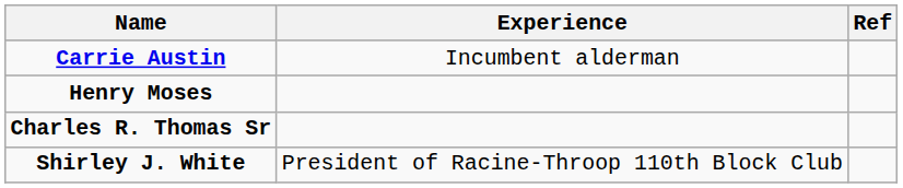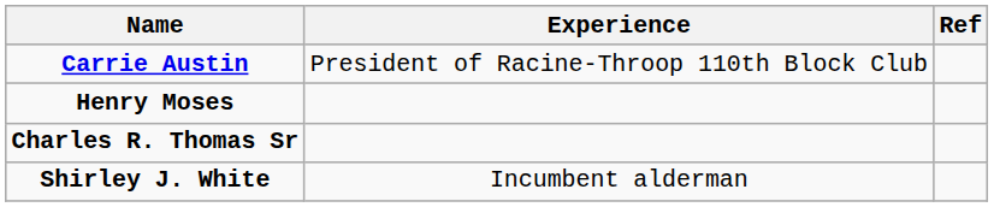 <table class="wikitable" style="text-align:center">
 <tr>
 <th>Name</th>
 <th>Experience</th>
 <th>Ref</th>
 </tr>
 <tr>
 <td><strong><a href='#'>Carrie Austin</a></strong></td>
-<td>Incumbent alderman</td>
+<td>President of Racine-Throop 110th Block Club</td>
 <td></td>
 </tr>
 <tr>
 <td><strong>Henry Moses</strong></td>
 <td></td>
 <td></td>
 </tr>
 <tr>
 <td><strong>Charles R. Thomas Sr</strong></td>
 <td></td>
 <td></td>
 </tr>
 <tr>
 <td><strong>Shirley J. White</strong></td>
-<td>President of Racine-Throop 110th Block Club</td>
+<td>Incumbent alderman</td>
 <td></td>
 </tr>
 </table>
